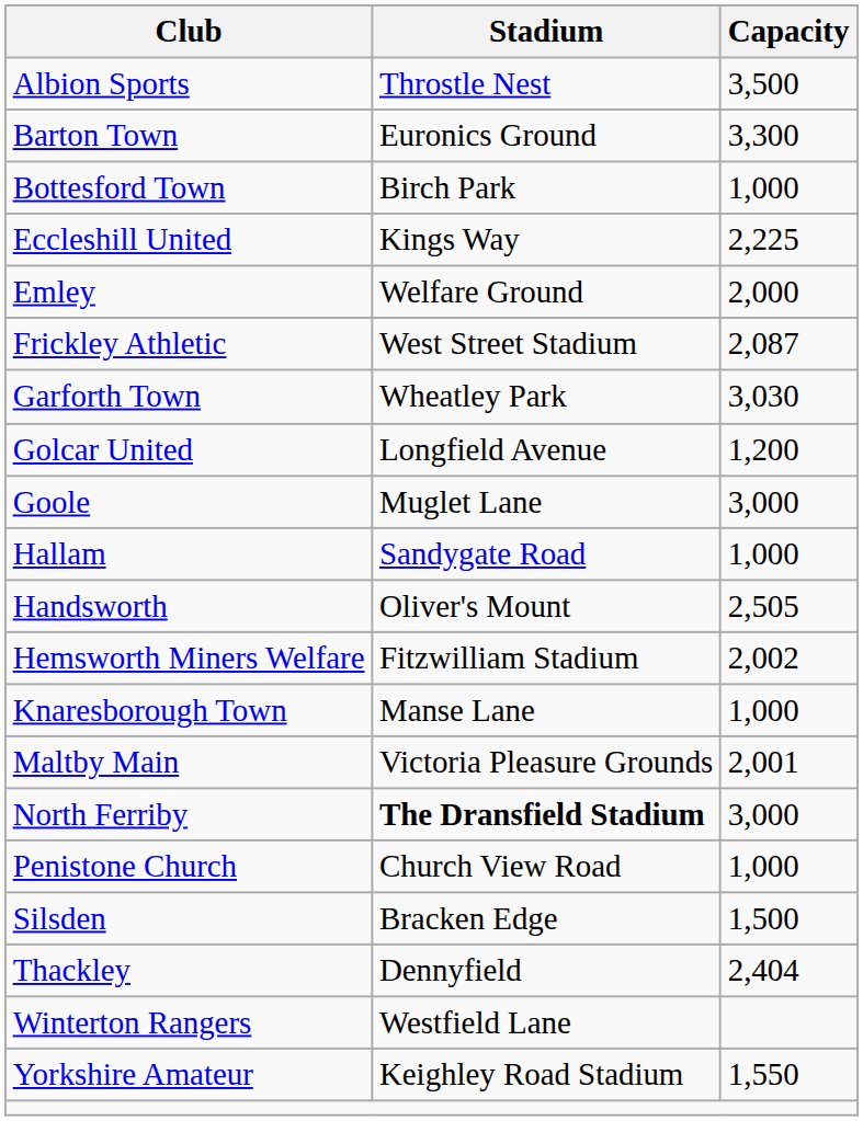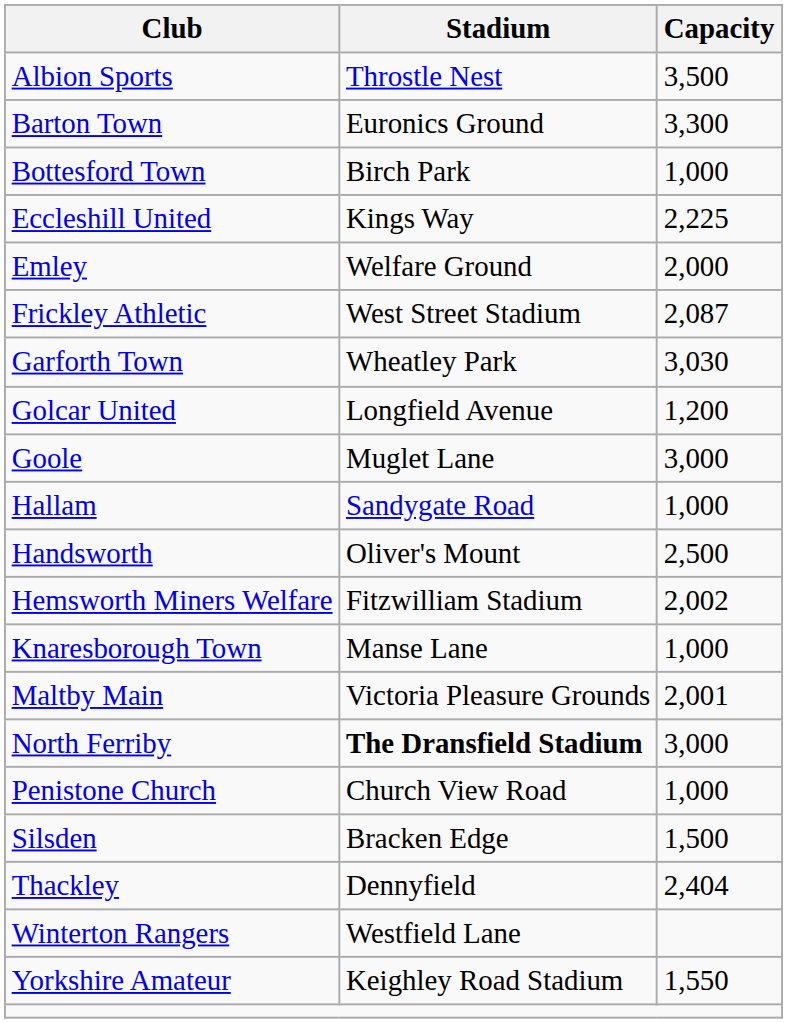 <table class="wikitable sortable" style="font-size:95%">
 <tr>
 <th>Club</th>
 <th>Stadium</th>
 <th>Capacity</th>
 </tr>
 <tr>
 <td><a href='#'>Albion Sports</a></td>
 <td><a href='#'>Throstle Nest</a></td>
 <td>3,500</td>
 </tr>
 <tr>
 <td><a href='#'>Barton Town</a></td>
 <td>Euronics Ground</td>
 <td>3,300</td>
 </tr>
 <tr>
 <td><a href='#'>Bottesford Town</a></td>
 <td>Birch Park</td>
 <td>1,000</td>
 </tr>
 <tr>
 <td><a href='#'>Eccleshill United</a></td>
 <td>Kings Way</td>
 <td>2,225</td>
 </tr>
 <tr>
 <td><a href='#'>Emley</a></td>
 <td>Welfare Ground</td>
 <td>2,000</td>
 </tr>
 <tr>
 <td><a href='#'>Frickley Athletic</a></td>
 <td>West Street Stadium</td>
 <td>2,087</td>
 </tr>
 <tr>
 <td><a href='#'>Garforth Town</a></td>
 <td>Wheatley Park</td>
 <td>3,030</td>
 </tr>
 <tr>
 <td><a href='#'>Golcar United</a></td>
 <td>Longfield Avenue</td>
 <td>1,200</td>
 </tr>
 <tr>
 <td><a href='#'>Goole</a></td>
 <td>Muglet Lane</td>
 <td>3,000</td>
 </tr>
 <tr>
 <td><a href='#'>Hallam</a></td>
 <td><a href='#'>Sandygate Road</a></td>
 <td>1,000</td>
 </tr>
 <tr>
 <td><a href='#'>Handsworth</a></td>
 <td>Oliver's Mount</td>
-<td>2,505</td>
+<td>2,500</td>
 </tr>
 <tr>
 <td><a href='#'>Hemsworth Miners Welfare</a></td>
 <td>Fitzwilliam Stadium</td>
 <td>2,002</td>
 </tr>
 <tr>
 <td><a href='#'>Knaresborough Town</a></td>
 <td>Manse Lane</td>
 <td>1,000</td>
 </tr>
 <tr>
 <td><a href='#'>Maltby Main</a></td>
 <td>Victoria Pleasure Grounds</td>
 <td>2,001</td>
 </tr>
 <tr>
 <td><a href='#'>North Ferriby</a></td>
 <td><strong>The Dransfield Stadium</strong></td>
 <td>3,000</td>
 </tr>
 <tr>
 <td><a href='#'>Penistone Church</a></td>
 <td>Church View Road</td>
 <td>1,000</td>
 </tr>
 <tr>
 <td><a href='#'>Silsden</a></td>
 <td>Bracken Edge</td>
 <td>1,500</td>
 </tr>
 <tr>
 <td><a href='#'>Thackley</a></td>
 <td>Dennyfield</td>
 <td>2,404</td>
 </tr>
 <tr>
 <td><a href='#'>Winterton Rangers</a></td>
 <td>Westfield Lane</td>
 <td></td>
 </tr>
 <tr>
 <td><a href='#'>Yorkshire Amateur</a></td>
 <td>Keighley Road Stadium</td>
 <td>1,550</td>
 </tr>
 <tr>
 <td colspan=3></td>
 </tr>
 </table>
